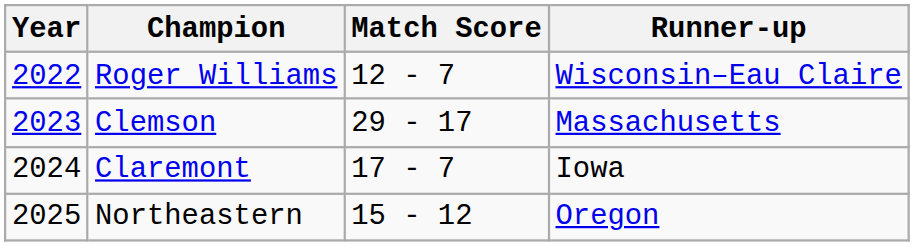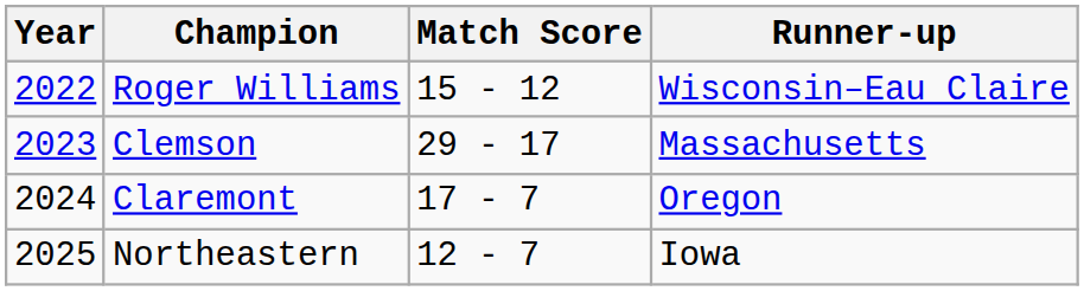 <table class="wikitable">
 <tr>
 <th>Year</th>
 <th>Champion</th>
 <th>Match Score</th>
 <th>Runner-up</th>
 </tr>
 <tr>
 <td><a href='#'>2022</a></td>
 <td><a href='#'>Roger Williams</a></td>
-<td>12 - 7</td>
+<td>15 - 12</td>
 <td><a href='#'>Wisconsin–Eau Claire</a></td>
 </tr>
 <tr>
 <td><a href='#'>2023</a></td>
 <td><a href='#'>Clemson</a></td>
 <td>29 - 17</td>
 <td><a href='#'>Massachusetts</a></td>
 </tr>
 <tr>
 <td>2024</td>
 <td><a href='#'>Claremont</a></td>
 <td>17 - 7</td>
-<td>Iowa</td>
+<td><a href='#'>Oregon</a></td>
 </tr>
 <tr>
 <td>2025</td>
 <td>Northeastern</td>
-<td>15 - 12</td>
-<td><a href='#'>Oregon</a></td>
+<td>12 - 7</td>
+<td>Iowa</td>
 </tr>
 </table>
